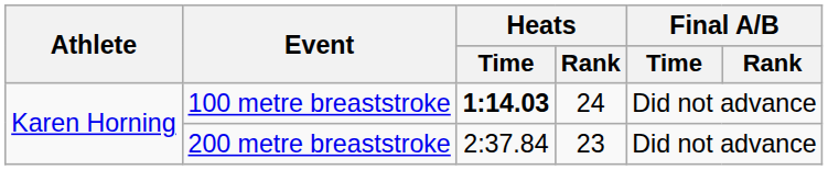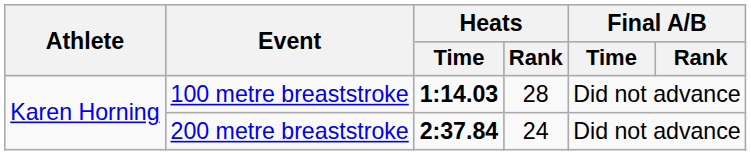 <table class="wikitable" style="font-size:90%">
 <tr>
 <th rowspan="2">Athlete</th>
 <th rowspan="2">Event</th>
 <th colspan=2>Heats</th>
 <th colspan=2>Final A/B</th>
 </tr>
 <tr style="font-size:95%">
 <th>Time</th>
 <th>Rank</th>
 <th>Time</th>
 <th>Rank</th>
 </tr>
 <tr align=center>
 <td align=left rowspan=2><a href='#'>Karen Horning</a></td>
 <td align=left><a href='#'>100 metre breaststroke</a></td>
 <td><strong>1:14.03</strong></td>
-<td>24</td>
+<td>28</td>
 <td colspan=2>Did not advance</td>
 </tr>
 <tr align=center>
 <td align=left><a href='#'>200 metre breaststroke</a></td>
-<td>2:37.84</td>
-<td>23</td>
+<td><strong>2:37.84</strong></td>
+<td>24</td>
 <td colspan=2>Did not advance</td>
 </tr>
 </table>
